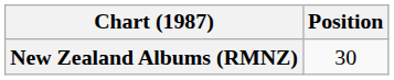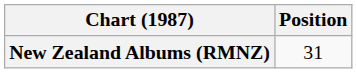 <table class="wikitable sortable plainrowheaders" style="text-align:center">
 <tr>
 <th scope="col">Chart (1987)</th>
 <th scope="col">Position</th>
 </tr>
 <tr>
 <th scope="row">New Zealand Albums (RMNZ)</th>
-<td>30</td>
+<td>31</td>
 </tr>
 </table>
